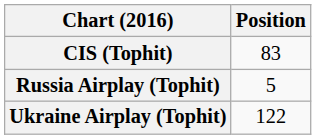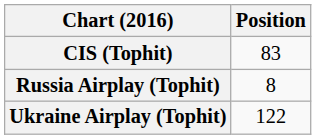 <table class="wikitable sortable plainrowheaders">
 <tr>
 <th scope="col">Chart (2016)</th>
 <th scope="col">Position</th>
 </tr>
 <tr>
 <th scope="row">CIS (Tophit)</th>
 <td style="text-align:center;">83</td>
 </tr>
 <tr>
 <th scope="row">Russia Airplay (Tophit)</th>
-<td style="text-align:center;">5</td>
+<td style="text-align:center;">8</td>
 </tr>
 <tr>
 <th scope="row">Ukraine Airplay (Tophit)</th>
 <td style="text-align:center;">122</td>
 </tr>
 </table>
